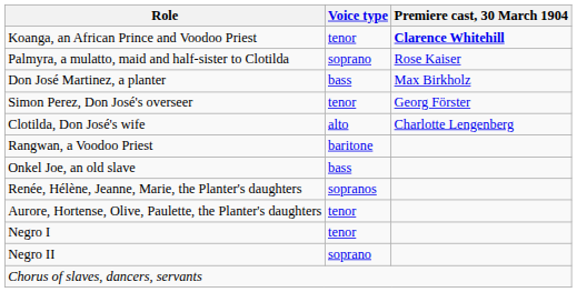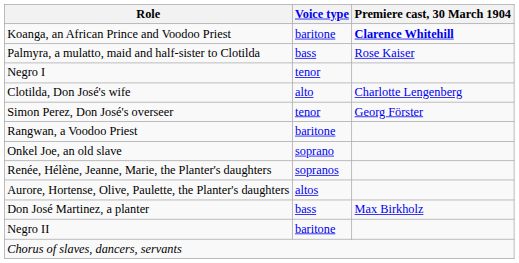 <table class="wikitable">
 <tr>
 <th>Role</th>
 <th><a href='#'>Voice type</a></th>
 <th>Premiere cast, 30 March 1904</th>
 </tr>
 <tr>
 <td>Koanga, an African Prince and Voodoo Priest</td>
-<td><a href='#'>tenor</a></td>
+<td><a href='#'>baritone</a></td>
 <td><strong><a href='#'>Clarence Whitehill</a></strong></td>
 </tr>
 <tr>
 <td>Palmyra, a mulatto, maid and half-sister to Clotilda</td>
-<td><a href='#'>soprano</a></td>
+<td><a href='#'>bass</a></td>
 <td><a href='#'>Rose Kaiser</a></td>
 </tr>
 <tr>
-<td>Don José Martinez, a planter</td>
-<td><a href='#'>bass</a></td>
-<td><a href='#'>Max Birkholz</a></td>
+<td>Negro I</td>
+<td><a href='#'>tenor</a></td>
+<td></td>
+</tr>
+<tr>
+<td>Clotilda, Don José's wife</td>
+<td><a href='#'>alto</a></td>
+<td><a href='#'>Charlotte Lengenberg</a></td>
 </tr>
 <tr>
 <td>Simon Perez, Don José's overseer</td>
 <td><a href='#'>tenor</a></td>
 <td><a href='#'>Georg Förster</a></td>
-</tr>
-<tr>
-<td>Clotilda, Don José's wife</td>
-<td><a href='#'>alto</a></td>
-<td><a href='#'>Charlotte Lengenberg</a></td>
 </tr>
 <tr>
 <td>Rangwan, a Voodoo Priest</td>
 <td><a href='#'>baritone</a></td>
 <td></td>
 </tr>
 <tr>
 <td>Onkel Joe, an old slave</td>
-<td><a href='#'>bass</a></td>
+<td><a href='#'>soprano</a></td>
 <td></td>
 </tr>
 <tr>
 <td>Renée, Hélène, Jeanne, Marie, the Planter's daughters</td>
 <td><a href='#'>sopranos</a></td>
 </tr>
 <tr>
 <td>Aurore, Hortense, Olive, Paulette, the Planter's daughters</td>
-<td><a href='#'>tenor</a></td>
+<td><a href='#'>altos</a></td>
 <td></td>
 </tr>
 <tr>
-<td>Negro I</td>
-<td><a href='#'>tenor</a></td>
-<td></td>
+<td>Don José Martinez, a planter</td>
+<td><a href='#'>bass</a></td>
+<td><a href='#'>Max Birkholz</a></td>
 </tr>
 <tr>
 <td>Negro II</td>
-<td><a href='#'>soprano</a></td>
+<td><a href='#'>baritone</a></td>
 <td></td>
 </tr>
 <tr>
 <td colspan="3"><em>Chorus of slaves, dancers, servants</em></td>
 </tr>
 </table>
